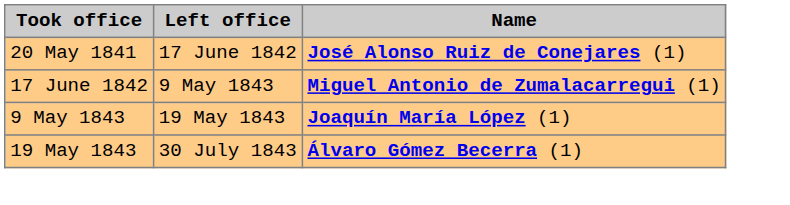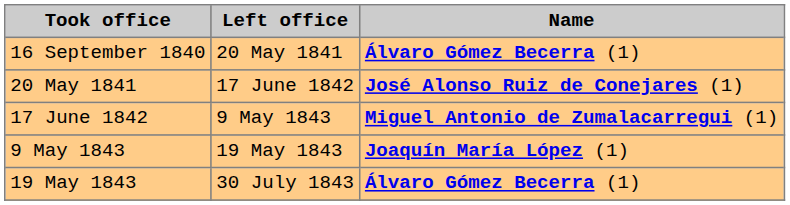 <table bgcolor="#f7f8ff" cellpadding="3" cellspacing="0" border="1" style="font-size: 95%; border: gray solid 1px; border-collapse: collapse;">
 <tr bgcolor="#CCCCCC">
 <th align="center">Took office</th>
 <th align="center">Left office</th>
 <th align="center">Name</th>
+</tr>
+<tr bgcolor="#ffcc88">
+<td>16 September 1840</td>
+<td>20 May 1841</td>
+<td><strong><a href='#'>Álvaro Gómez Becerra</a></strong> (1)</td>
 </tr>
 <tr bgcolor="#ffcc88">
 <td>20 May 1841</td>
 <td>17 June 1842</td>
 <td><strong><a href='#'>José Alonso Ruiz de Conejares</a></strong> (1)</td>
 </tr>
 <tr bgcolor="#ffcc88">
 <td>17 June 1842</td>
 <td>9 May 1843</td>
 <td><strong><a href='#'>Miguel Antonio de Zumalacarregui</a></strong> (1)</td>
 </tr>
 <tr bgcolor="#ffcc88">
 <td>9 May 1843</td>
 <td>19 May 1843</td>
 <td><strong><a href='#'>Joaquín María López</a></strong> (1)</td>
 </tr>
 <tr bgcolor="#ffcc88">
 <td>19 May 1843</td>
 <td>30 July 1843</td>
 <td><strong><a href='#'>Álvaro Gómez Becerra</a></strong> (1)</td>
 </tr>
 </table>
